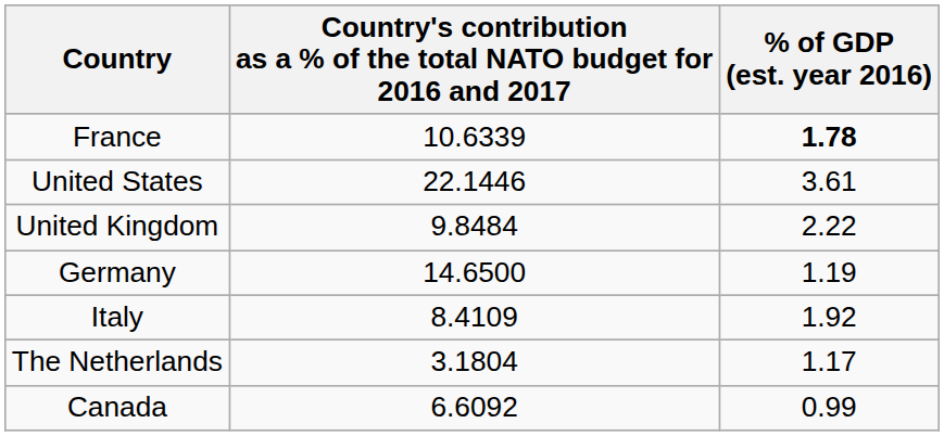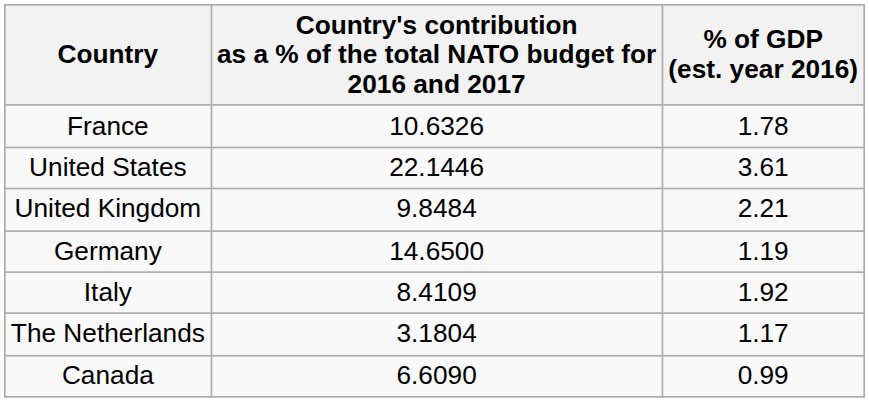 <table class="wikitable sortable floatleft" style="text-align: center">
 <tr>
 <th>Country</th>
 <th>Country's contribution<br>as a % of the total NATO budget for<br>2016 and 2017</th>
 <th>% of GDP<br>(est. year 2016)</th>
 </tr>
 <tr>
 <td>France</td>
-<td>10.6339</td>
-<td><strong>1.78</strong></td>
+<td>10.6326</td>
+<td>1.78</td>
 </tr>
 <tr>
 <td>United States</td>
 <td>22.1446</td>
 <td>3.61</td>
 </tr>
 <tr>
 <td>United Kingdom</td>
 <td>9.8484</td>
-<td>2.22</td>
+<td>2.21</td>
 </tr>
 <tr>
 <td>Germany</td>
 <td>14.6500</td>
 <td>1.19</td>
 </tr>
 <tr>
 <td>Italy</td>
 <td>8.4109</td>
 <td>1.92</td>
 </tr>
 <tr>
 <td>The Netherlands</td>
 <td>3.1804</td>
 <td>1.17</td>
 </tr>
 <tr>
 <td>Canada</td>
-<td>6.6092</td>
+<td>6.6090</td>
 <td>0.99</td>
 </tr>
 </table>
